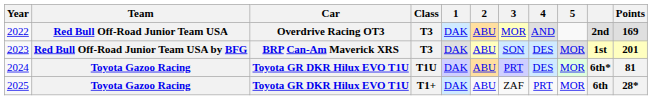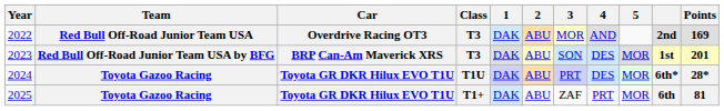 <table class="wikitable" style="text-align:center; font-size:90%">
 <tr>
 <th>Year</th>
 <th>Team</th>
 <th>Car</th>
 <th>Class</th>
 <th>1</th>
 <th>2</th>
 <th>3</th>
 <th>4</th>
 <th>5</th>
 <th></th>
 <th>Points</th>
 </tr>
 <tr>
 <td><a href='#'>2022</a></td>
 <th><a href='#'>Red Bull</a> Off-Road Junior Team USA</th>
 <th>Overdrive Racing OT3</th>
 <th>T3</th>
 <td style="background:#CFEAFF;"><a href='#'>DAK</a><br></td>
 <td style="background:#FFDF9F;"><a href='#'>ABU</a><br></td>
 <td style="background:#ffffbf;"><a href='#'>MOR</a><br></td>
 <td style="background:#dfdfdf;"><a href='#'>AND</a><br></td>
 <td></td>
 <th style="background:#dfdfdf;">2nd</th>
 <th style="background:#dfdfdf;">169</th>
 </tr>
 <tr>
 <td><a href='#'>2023</a></td>
 <th><a href='#'>Red Bull</a> Off-Road Junior Team USA by <a href='#'>BFG</a></th>
 <th><a href='#'>BRP</a> <a href='#'>Can-Am</a> Maverick XRS</th>
 <th>T3</th>
 <td style="background:#DFDFDF;"><a href='#'>DAK</a><br></td>
 <td style="background:#FFFFBF;"><a href='#'>ABU</a><br></td>
 <td style="background:#CFEAFF;"><a href='#'>SON</a><br></td>
 <td style="background:#CFEAFF;"><a href='#'>DES</a><br></td>
 <td style="background:#DFDFDF;"><a href='#'>MOR</a><br></td>
 <td style="background:#FFFFBF;"><strong>1st</strong></td>
 <th style="background:#FFFFBF;"><strong>201</strong></th>
 </tr>
 <tr>
 <td><a href='#'>2024</a></td>
 <th><a href='#'>Toyota Gazoo Racing</a></th>
 <th><a href='#'>Toyota GR DKR Hilux EVO T1U</a></th>
 <th>T1U</th>
 <td style="background:#CFCFFF;"><a href='#'>DAK</a><br></td>
 <td style="background:#FFDF9F;"><a href='#'>ABU</a><br></td>
 <td style="background:#CFCFFF;"><a href='#'>PRT</a><br></td>
 <td style="background:#CFEAFF;"><a href='#'>DES</a><br></td>
 <td style="background:#DFFFDF;"><a href='#'>MOR</a><br></td>
 <th>6th*</th>
-<th>81</th>
+<th>28*</th>
 </tr>
 <tr>
 <td><a href='#'>2025</a></td>
 <th><a href='#'>Toyota Gazoo Racing</a></th>
 <th><a href='#'>Toyota GR DKR Hilux EVO T1U</a></th>
 <th>T1+</th>
 <td style="background:#CFEAFF;"><a href='#'>DAK</a><br></td>
 <td style="background:#;"><a href='#'>ABU</a></td>
 <td style="background:#;">ZAF</td>
 <td style="background:#;"><a href='#'>PRT</a></td>
 <td style="background:#;"><a href='#'>MOR</a></td>
 <th>6th</th>
-<th>28*</th>
+<th>81</th>
 </tr>
 </table>
